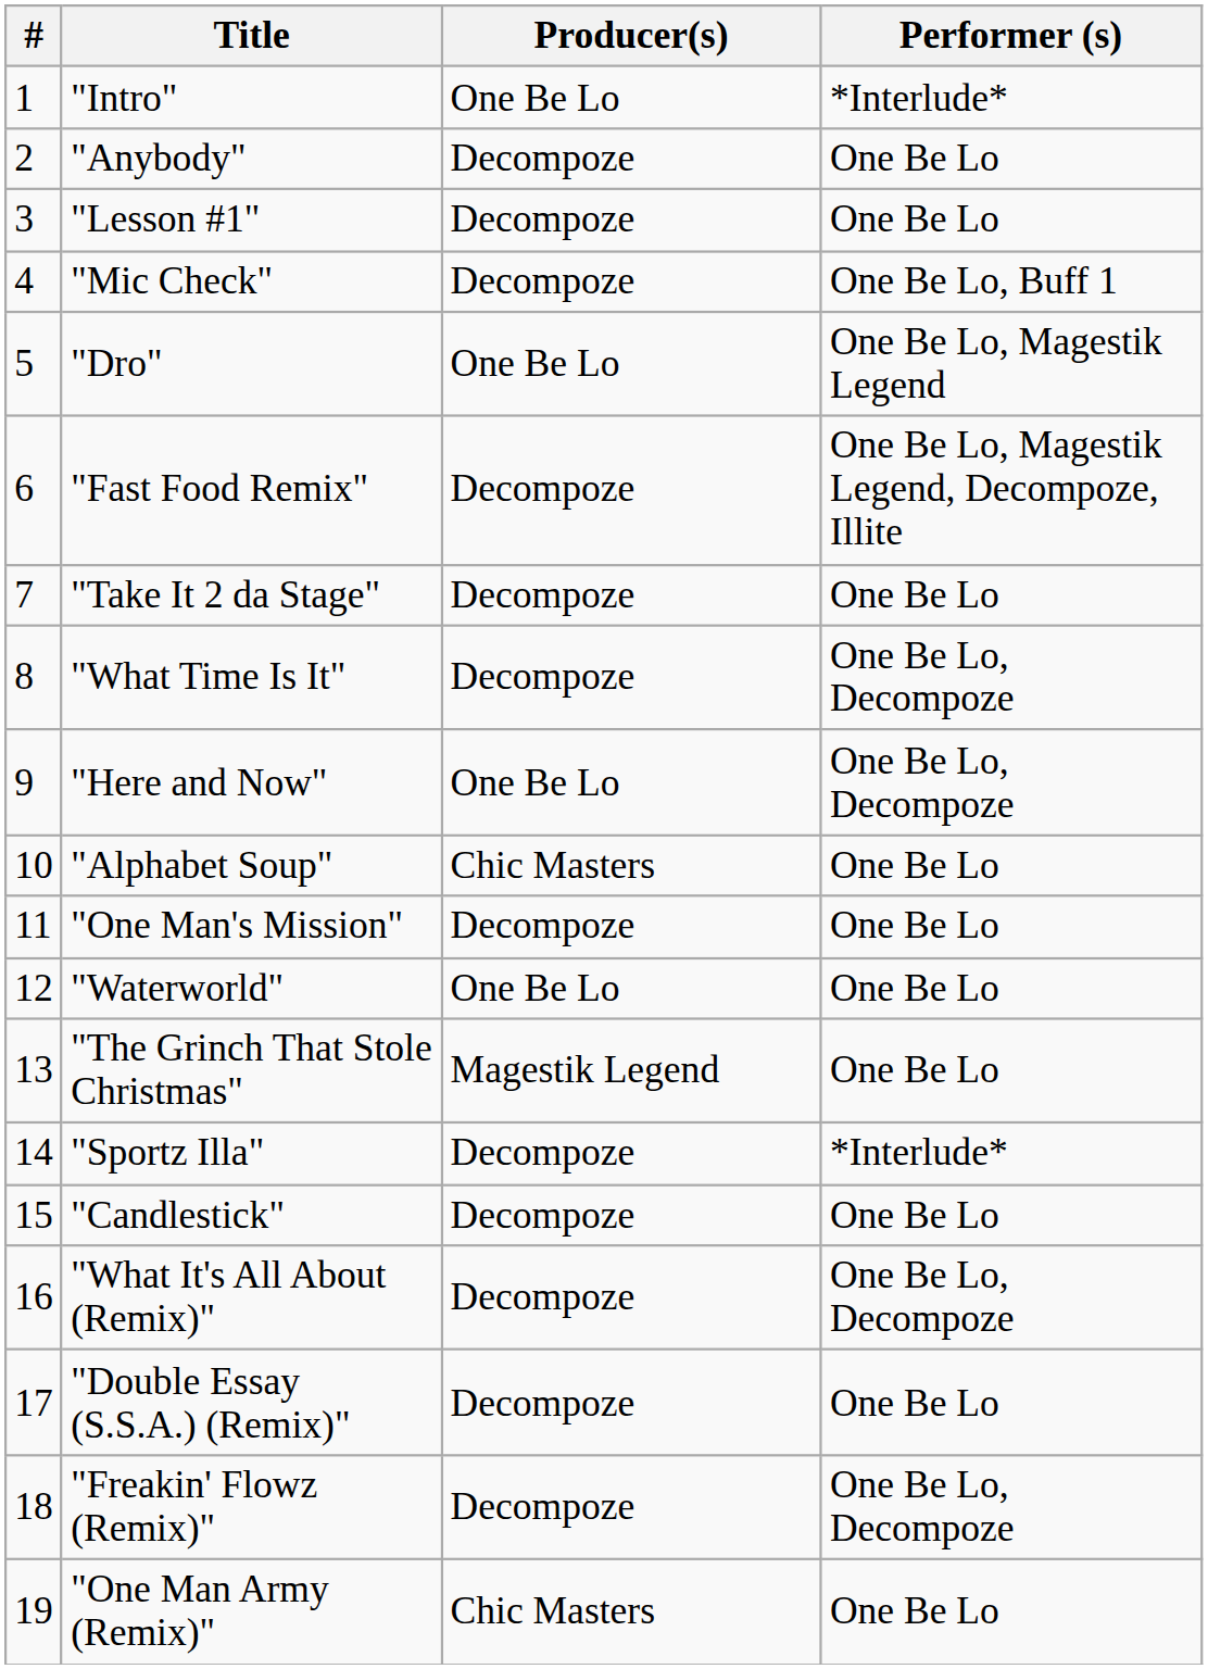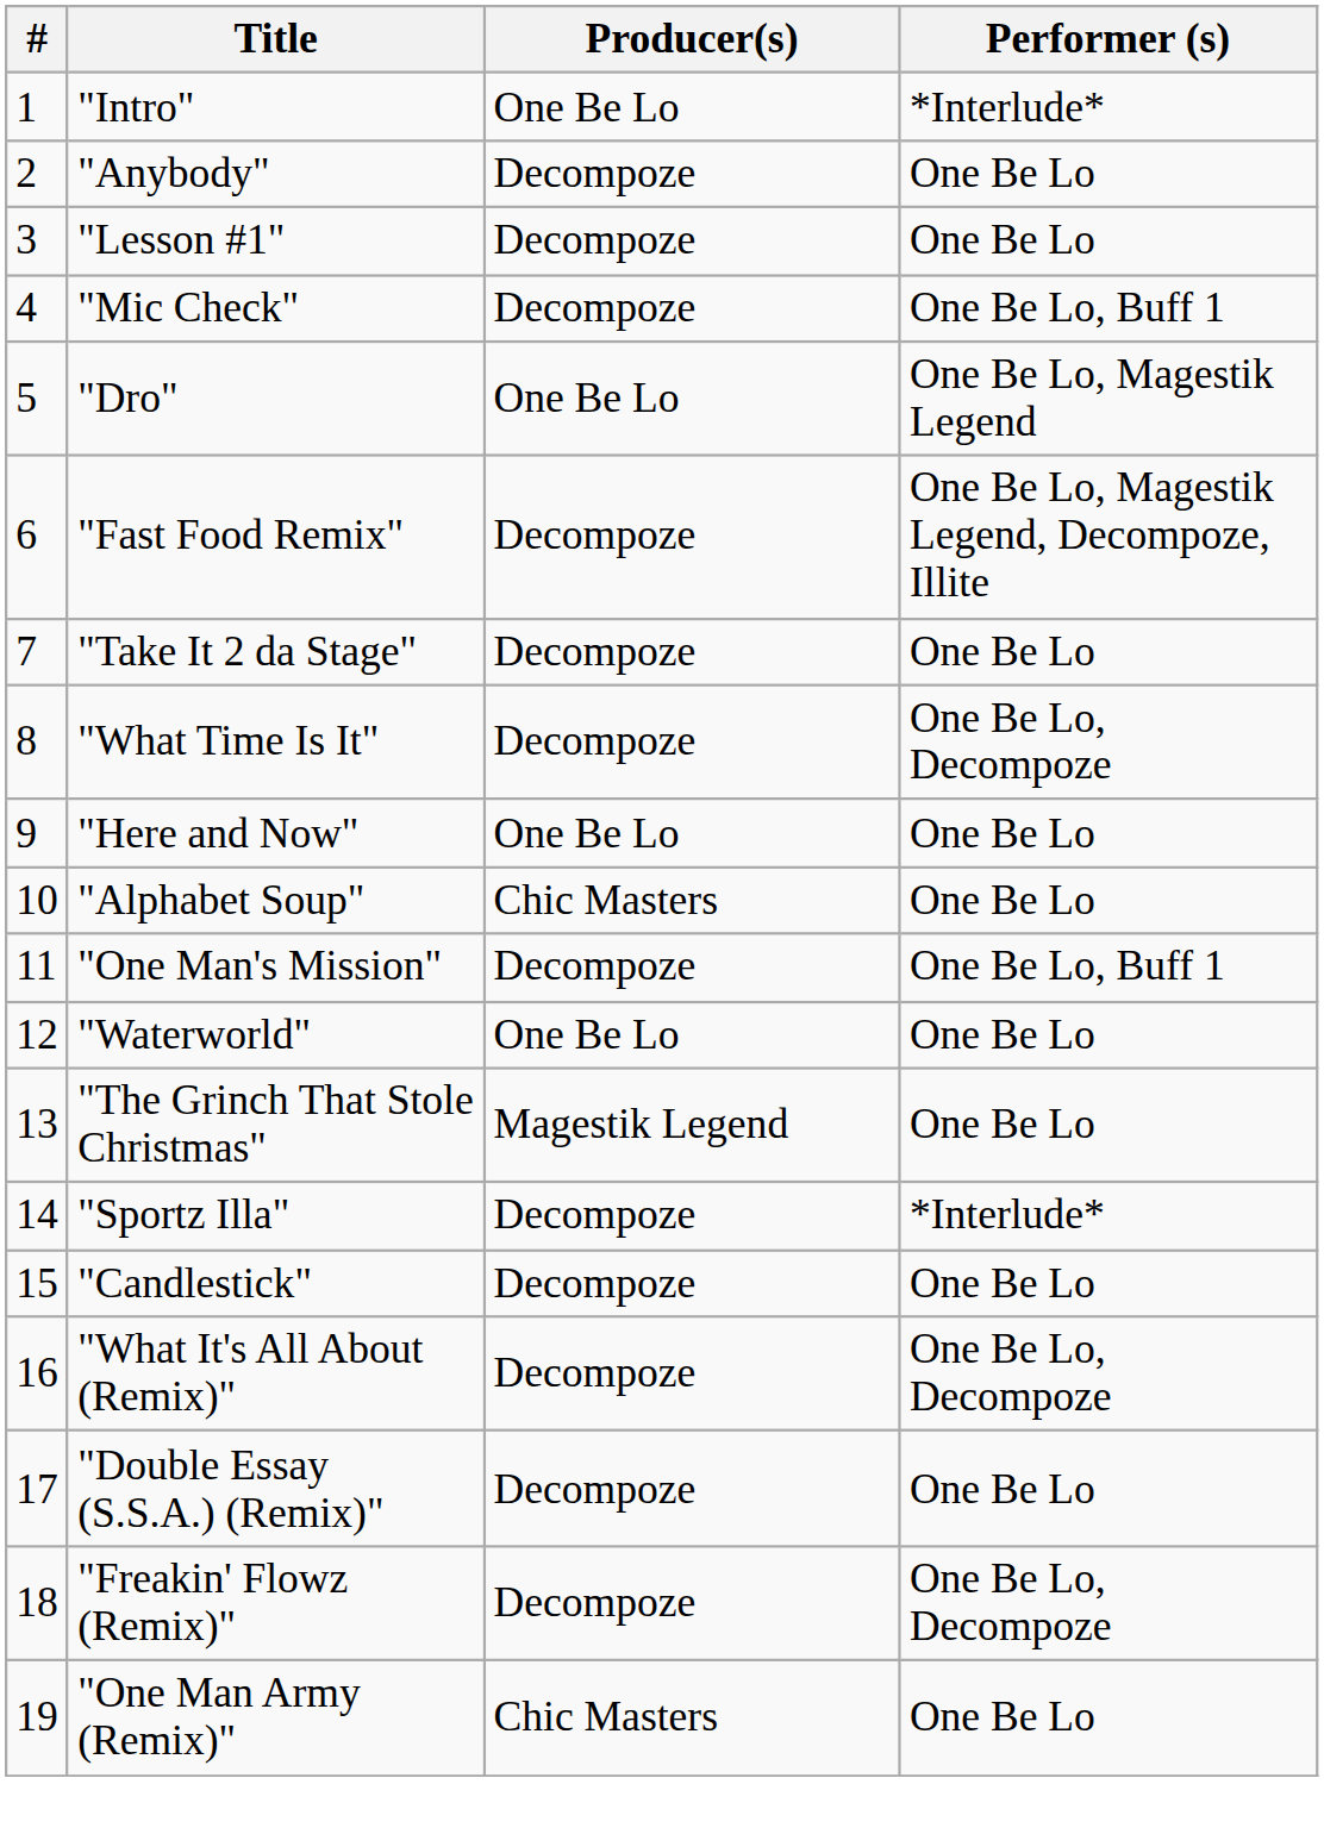 <table class="wikitable">
 <tr>
 <th align="center">#</th>
 <th align="center" width="150">Title</th>
 <th align="center" width="150">Producer(s)</th>
 <th align="center" width="150">Performer (s)</th>
 </tr>
 <tr>
 <td>1</td>
 <td>"Intro"</td>
 <td>One Be Lo</td>
 <td>*Interlude*</td>
 </tr>
 <tr>
 <td>2</td>
 <td>"Anybody"</td>
 <td>Decompoze</td>
 <td>One Be Lo</td>
 </tr>
 <tr>
 <td>3</td>
 <td>"Lesson #1"</td>
 <td>Decompoze</td>
 <td>One Be Lo</td>
 </tr>
 <tr>
 <td>4</td>
 <td>"Mic Check"</td>
 <td>Decompoze</td>
 <td>One Be Lo, Buff 1</td>
 </tr>
 <tr>
 <td>5</td>
 <td>"Dro"</td>
 <td>One Be Lo</td>
 <td>One Be Lo, Magestik Legend</td>
 </tr>
 <tr>
 <td>6</td>
 <td>"Fast Food Remix"</td>
 <td>Decompoze</td>
 <td>One Be Lo, Magestik Legend, Decompoze, Illite</td>
 </tr>
 <tr>
 <td>7</td>
 <td>"Take It 2 da Stage"</td>
 <td>Decompoze</td>
 <td>One Be Lo</td>
 </tr>
 <tr>
 <td>8</td>
 <td>"What Time Is It"</td>
 <td>Decompoze</td>
 <td>One Be Lo, Decompoze</td>
 </tr>
 <tr>
 <td>9</td>
 <td>"Here and Now"</td>
 <td>One Be Lo</td>
-<td>One Be Lo, Decompoze</td>
+<td>One Be Lo</td>
 </tr>
 <tr>
 <td>10</td>
 <td>"Alphabet Soup"</td>
 <td>Chic Masters</td>
 <td>One Be Lo</td>
 </tr>
 <tr>
 <td>11</td>
 <td>"One Man's Mission"</td>
 <td>Decompoze</td>
-<td>One Be Lo</td>
+<td>One Be Lo, Buff 1</td>
 </tr>
 <tr>
 <td>12</td>
 <td>"Waterworld"</td>
 <td>One Be Lo</td>
 <td>One Be Lo</td>
 </tr>
 <tr>
 <td>13</td>
 <td>"The Grinch That Stole Christmas"</td>
 <td>Magestik Legend</td>
 <td>One Be Lo</td>
 </tr>
 <tr>
 <td>14</td>
 <td>"Sportz Illa"</td>
 <td>Decompoze</td>
 <td>*Interlude*</td>
 </tr>
 <tr>
 <td>15</td>
 <td>"Candlestick"</td>
 <td>Decompoze</td>
 <td>One Be Lo</td>
 </tr>
 <tr>
 <td>16</td>
 <td>"What It's All About (Remix)"</td>
 <td>Decompoze</td>
 <td>One Be Lo, Decompoze</td>
 </tr>
 <tr>
 <td>17</td>
 <td>"Double Essay (S.S.A.) (Remix)"</td>
 <td>Decompoze</td>
 <td>One Be Lo</td>
 </tr>
 <tr>
 <td>18</td>
 <td>"Freakin' Flowz (Remix)"</td>
 <td>Decompoze</td>
 <td>One Be Lo, Decompoze</td>
 </tr>
 <tr>
 <td>19</td>
 <td>"One Man Army (Remix)"</td>
 <td>Chic Masters</td>
 <td>One Be Lo</td>
 </tr>
 <tr>
 </tr>
 </table>
